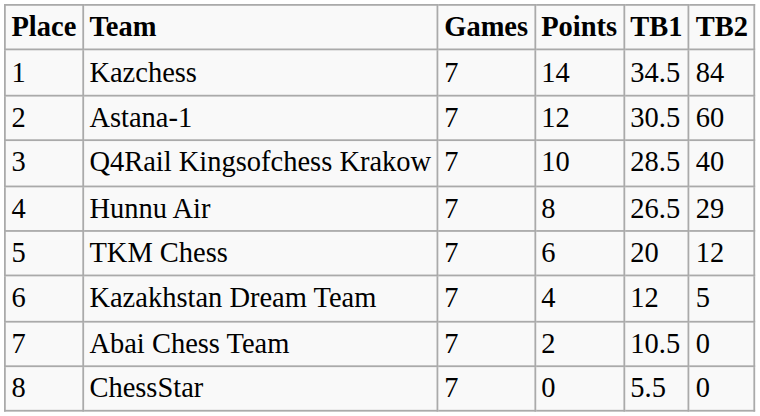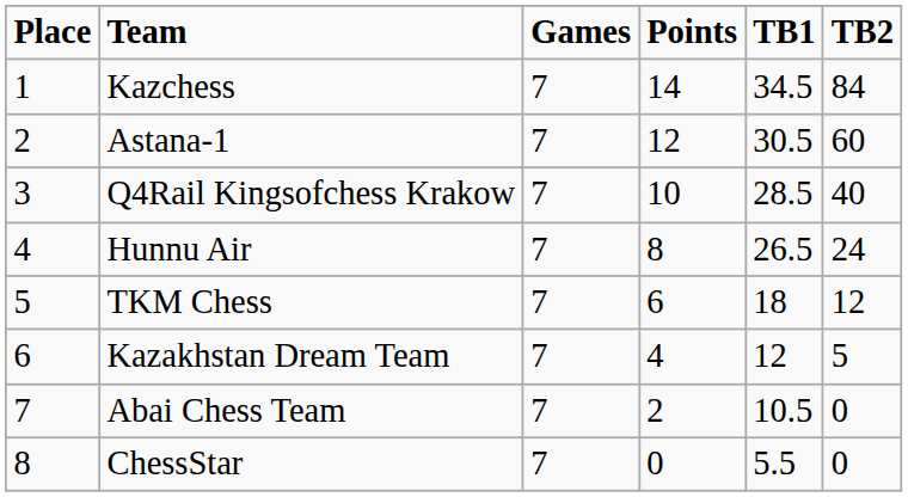 <table class="wikitable">
 <tr>
 <td><strong>Place</strong></td>
 <td><strong>Team</strong></td>
 <td><strong>Games</strong></td>
 <td><strong>Points</strong></td>
 <td><strong>TB1</strong></td>
 <td><strong>TB2</strong></td>
 </tr>
 <tr>
 <td>1</td>
 <td>Kazchess</td>
 <td>7</td>
 <td>14</td>
 <td>34.5</td>
 <td>84</td>
 </tr>
 <tr>
 <td>2</td>
 <td>Astana-1</td>
 <td>7</td>
 <td>12</td>
 <td>30.5</td>
 <td>60</td>
 </tr>
 <tr>
 <td>3</td>
 <td>Q4Rail Kingsofchess Krakow</td>
 <td>7</td>
 <td>10</td>
 <td>28.5</td>
 <td>40</td>
 </tr>
 <tr>
 <td>4</td>
 <td>Hunnu Air</td>
 <td>7</td>
 <td>8</td>
 <td>26.5</td>
-<td>29</td>
+<td>24</td>
 </tr>
 <tr>
 <td>5</td>
 <td>TKM Chess</td>
 <td>7</td>
 <td>6</td>
-<td>20</td>
+<td>18</td>
 <td>12</td>
 </tr>
 <tr>
 <td>6</td>
 <td>Kazakhstan Dream Team</td>
 <td>7</td>
 <td>4</td>
 <td>12</td>
 <td>5</td>
 </tr>
 <tr>
 <td>7</td>
 <td>Abai Chess Team</td>
 <td>7</td>
 <td>2</td>
 <td>10.5</td>
 <td>0</td>
 </tr>
 <tr>
 <td>8</td>
 <td>ChessStar</td>
 <td>7</td>
 <td>0</td>
 <td>5.5</td>
 <td>0</td>
 </tr>
 </table>
